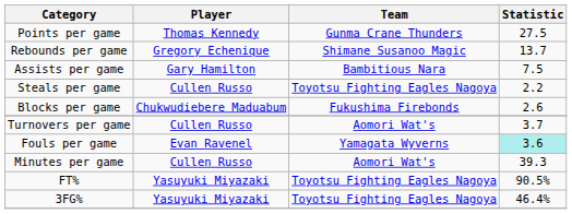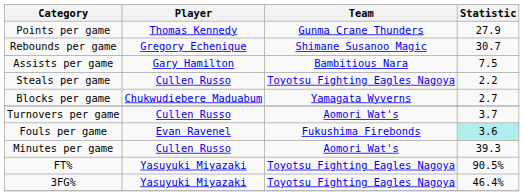 <table class="wikitable" style="text-align:center">
 <tr>
 <th>Category</th>
 <th>Player</th>
 <th>Team</th>
 <th>Statistic</th>
 </tr>
 <tr>
 <td>Points per game</td>
 <td><a href='#'>Thomas Kennedy</a></td>
 <td><a href='#'>Gunma Crane Thunders</a></td>
-<td>27.5</td>
+<td>27.9</td>
 </tr>
 <tr>
 <td>Rebounds per game</td>
 <td><a href='#'>Gregory Echenique</a></td>
 <td><a href='#'>Shimane Susanoo Magic</a></td>
-<td>13.7</td>
+<td>30.7</td>
 </tr>
 <tr>
 <td>Assists per game</td>
 <td><a href='#'>Gary Hamilton</a></td>
 <td><a href='#'>Bambitious Nara</a></td>
 <td>7.5</td>
 </tr>
 <tr>
 <td>Steals per game</td>
 <td><a href='#'>Cullen Russo</a></td>
 <td><a href='#'>Toyotsu Fighting Eagles Nagoya</a></td>
 <td>2.2</td>
 </tr>
 <tr>
 <td>Blocks per game</td>
 <td><a href='#'>Chukwudiebere Maduabum</a></td>
-<td><a href='#'>Fukushima Firebonds</a></td>
-<td>2.6</td>
+<td><a href='#'>Yamagata Wyverns</a></td>
+<td>2.7</td>
 </tr>
 <tr>
 </tr>
 <tr>
 <td>Turnovers per game</td>
 <td><a href='#'>Cullen Russo</a></td>
 <td><a href='#'>Aomori Wat's</a></td>
 <td>3.7</td>
 </tr>
 <tr>
 <td>Fouls per game</td>
 <td><a href='#'>Evan Ravenel</a></td>
-<td><a href='#'>Yamagata Wyverns</a></td>
+<td><a href='#'>Fukushima Firebonds</a></td>
 <td style="background: paleturquoise;">3.6</td>
 </tr>
 <tr>
 <td>Minutes per game</td>
 <td><a href='#'>Cullen Russo</a></td>
 <td><a href='#'>Aomori Wat's</a></td>
 <td>39.3</td>
 </tr>
 <tr>
 <td>FT%</td>
 <td><a href='#'>Yasuyuki Miyazaki</a></td>
 <td><a href='#'>Toyotsu Fighting Eagles Nagoya</a></td>
 <td>90.5%</td>
 </tr>
 <tr>
 <td>3FG%</td>
 <td><a href='#'>Yasuyuki Miyazaki</a></td>
 <td><a href='#'>Toyotsu Fighting Eagles Nagoya</a></td>
 <td>46.4%</td>
 </tr>
 <tr>
 </tr>
 </table>
